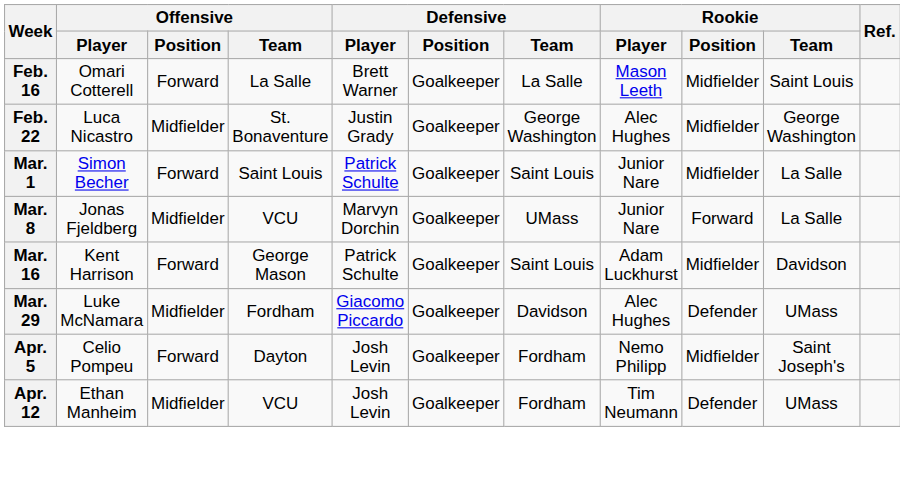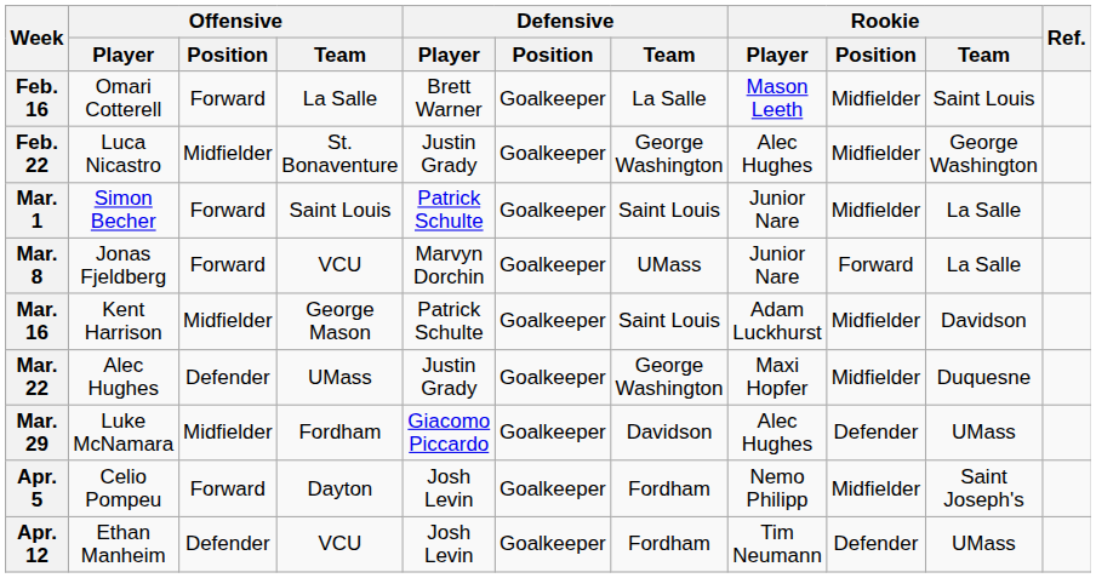 <table class="wikitable plainrowheaders" style="text-align:center">
 <tr>
 <th scope="col" rowspan="2">Week</th>
 <th scope="col" colspan="3">Offensive</th>
 <th scope="col" colspan="3">Defensive</th>
 <th colspan="3">Rookie</th>
 <th rowspan="2">Ref.</th>
 </tr>
 <tr>
 <th>Player</th>
 <th>Position</th>
 <th>Team</th>
 <th>Player</th>
 <th>Position</th>
 <th>Team</th>
 <th>Player</th>
 <th>Position</th>
 <th>Team</th>
 </tr>
 <tr>
 <th scope="row" style="text-align:center">Feb. 16</th>
 <td>Omari Cotterell</td>
 <td>Forward</td>
 <td>La Salle</td>
 <td>Brett Warner</td>
 <td>Goalkeeper</td>
 <td>La Salle</td>
 <td><a href='#'>Mason Leeth</a></td>
 <td>Midfielder</td>
 <td>Saint Louis</td>
 <td></td>
 </tr>
 <tr>
 <th scope="row" style="text-align:center">Feb. 22</th>
 <td>Luca Nicastro</td>
 <td>Midfielder</td>
 <td>St. Bonaventure</td>
 <td>Justin Grady</td>
 <td>Goalkeeper</td>
 <td>George Washington</td>
 <td>Alec Hughes</td>
 <td>Midfielder</td>
 <td>George Washington</td>
 <td></td>
 </tr>
 <tr>
 <th scope="row" style="text-align:center">Mar. 1</th>
 <td><a href='#'>Simon Becher</a></td>
 <td>Forward</td>
 <td>Saint Louis</td>
 <td><a href='#'>Patrick Schulte</a></td>
 <td>Goalkeeper</td>
 <td>Saint Louis</td>
 <td>Junior Nare</td>
 <td>Midfielder</td>
 <td>La Salle</td>
 <td></td>
 </tr>
 <tr>
 <th scope="row" style="text-align:center">Mar. 8</th>
 <td>Jonas Fjeldberg</td>
-<td>Midfielder</td>
+<td>Forward</td>
 <td>VCU</td>
 <td>Marvyn Dorchin</td>
 <td>Goalkeeper</td>
 <td>UMass</td>
 <td>Junior Nare</td>
 <td>Forward</td>
 <td>La Salle</td>
 <td></td>
 </tr>
 <tr>
 <th scope="row" style="text-align:center">Mar. 16</th>
 <td>Kent Harrison</td>
-<td>Forward</td>
+<td>Midfielder</td>
 <td>George Mason</td>
 <td>Patrick Schulte</td>
 <td>Goalkeeper</td>
 <td>Saint Louis</td>
 <td>Adam Luckhurst</td>
 <td>Midfielder</td>
 <td>Davidson</td>
+<td></td>
+</tr>
+<tr>
+<th scope="row" style="text-align:center">Mar. 22</th>
+<td>Alec Hughes</td>
+<td>Defender</td>
+<td>UMass</td>
+<td>Justin Grady</td>
+<td>Goalkeeper</td>
+<td>George Washington</td>
+<td>Maxi Hopfer</td>
+<td>Midfielder</td>
+<td>Duquesne</td>
 <td></td>
 </tr>
 <tr>
 <th scope="row" style="text-align:center">Mar. 29</th>
 <td>Luke McNamara</td>
 <td>Midfielder</td>
 <td>Fordham</td>
 <td><a href='#'>Giacomo Piccardo</a></td>
 <td>Goalkeeper</td>
 <td>Davidson</td>
 <td>Alec Hughes</td>
 <td>Defender</td>
 <td>UMass</td>
 <td></td>
 </tr>
 <tr>
 <th scope="row" style="text-align:center">Apr. 5</th>
 <td>Celio Pompeu</td>
 <td>Forward</td>
 <td>Dayton</td>
 <td>Josh Levin</td>
 <td>Goalkeeper</td>
 <td>Fordham</td>
 <td>Nemo Philipp</td>
 <td>Midfielder</td>
 <td>Saint Joseph's</td>
 <td></td>
 </tr>
 <tr>
 <th scope="row" style="text-align:center">Apr. 12</th>
 <td>Ethan Manheim</td>
-<td>Midfielder</td>
+<td>Defender</td>
 <td>VCU</td>
 <td>Josh Levin</td>
 <td>Goalkeeper</td>
 <td>Fordham</td>
 <td>Tim Neumann</td>
 <td>Defender</td>
 <td>UMass</td>
 <td></td>
 </tr>
 </table>
